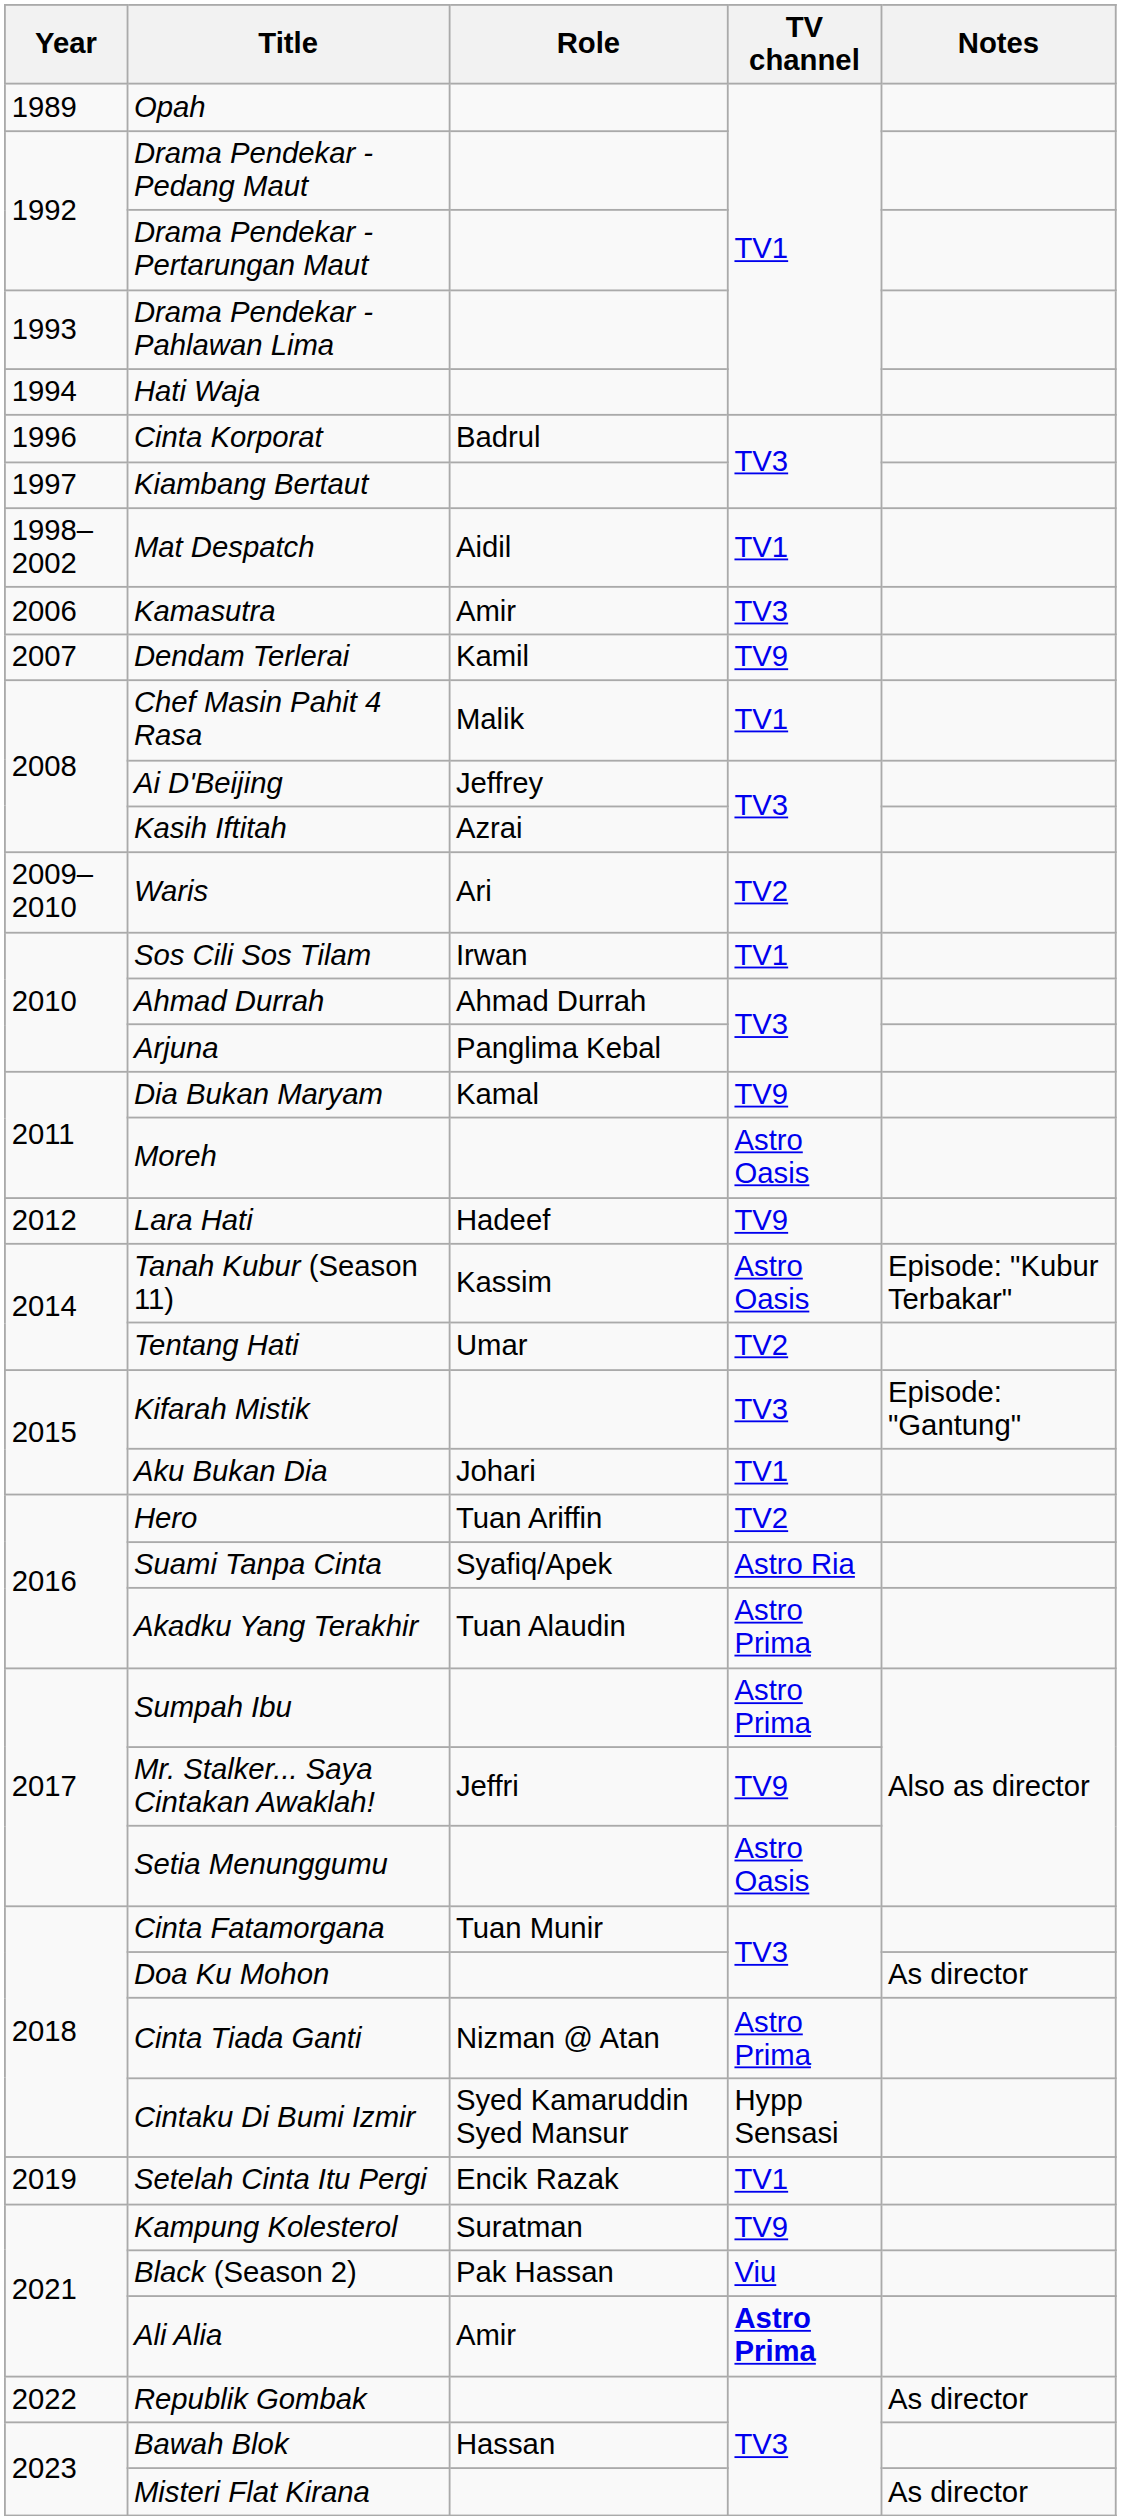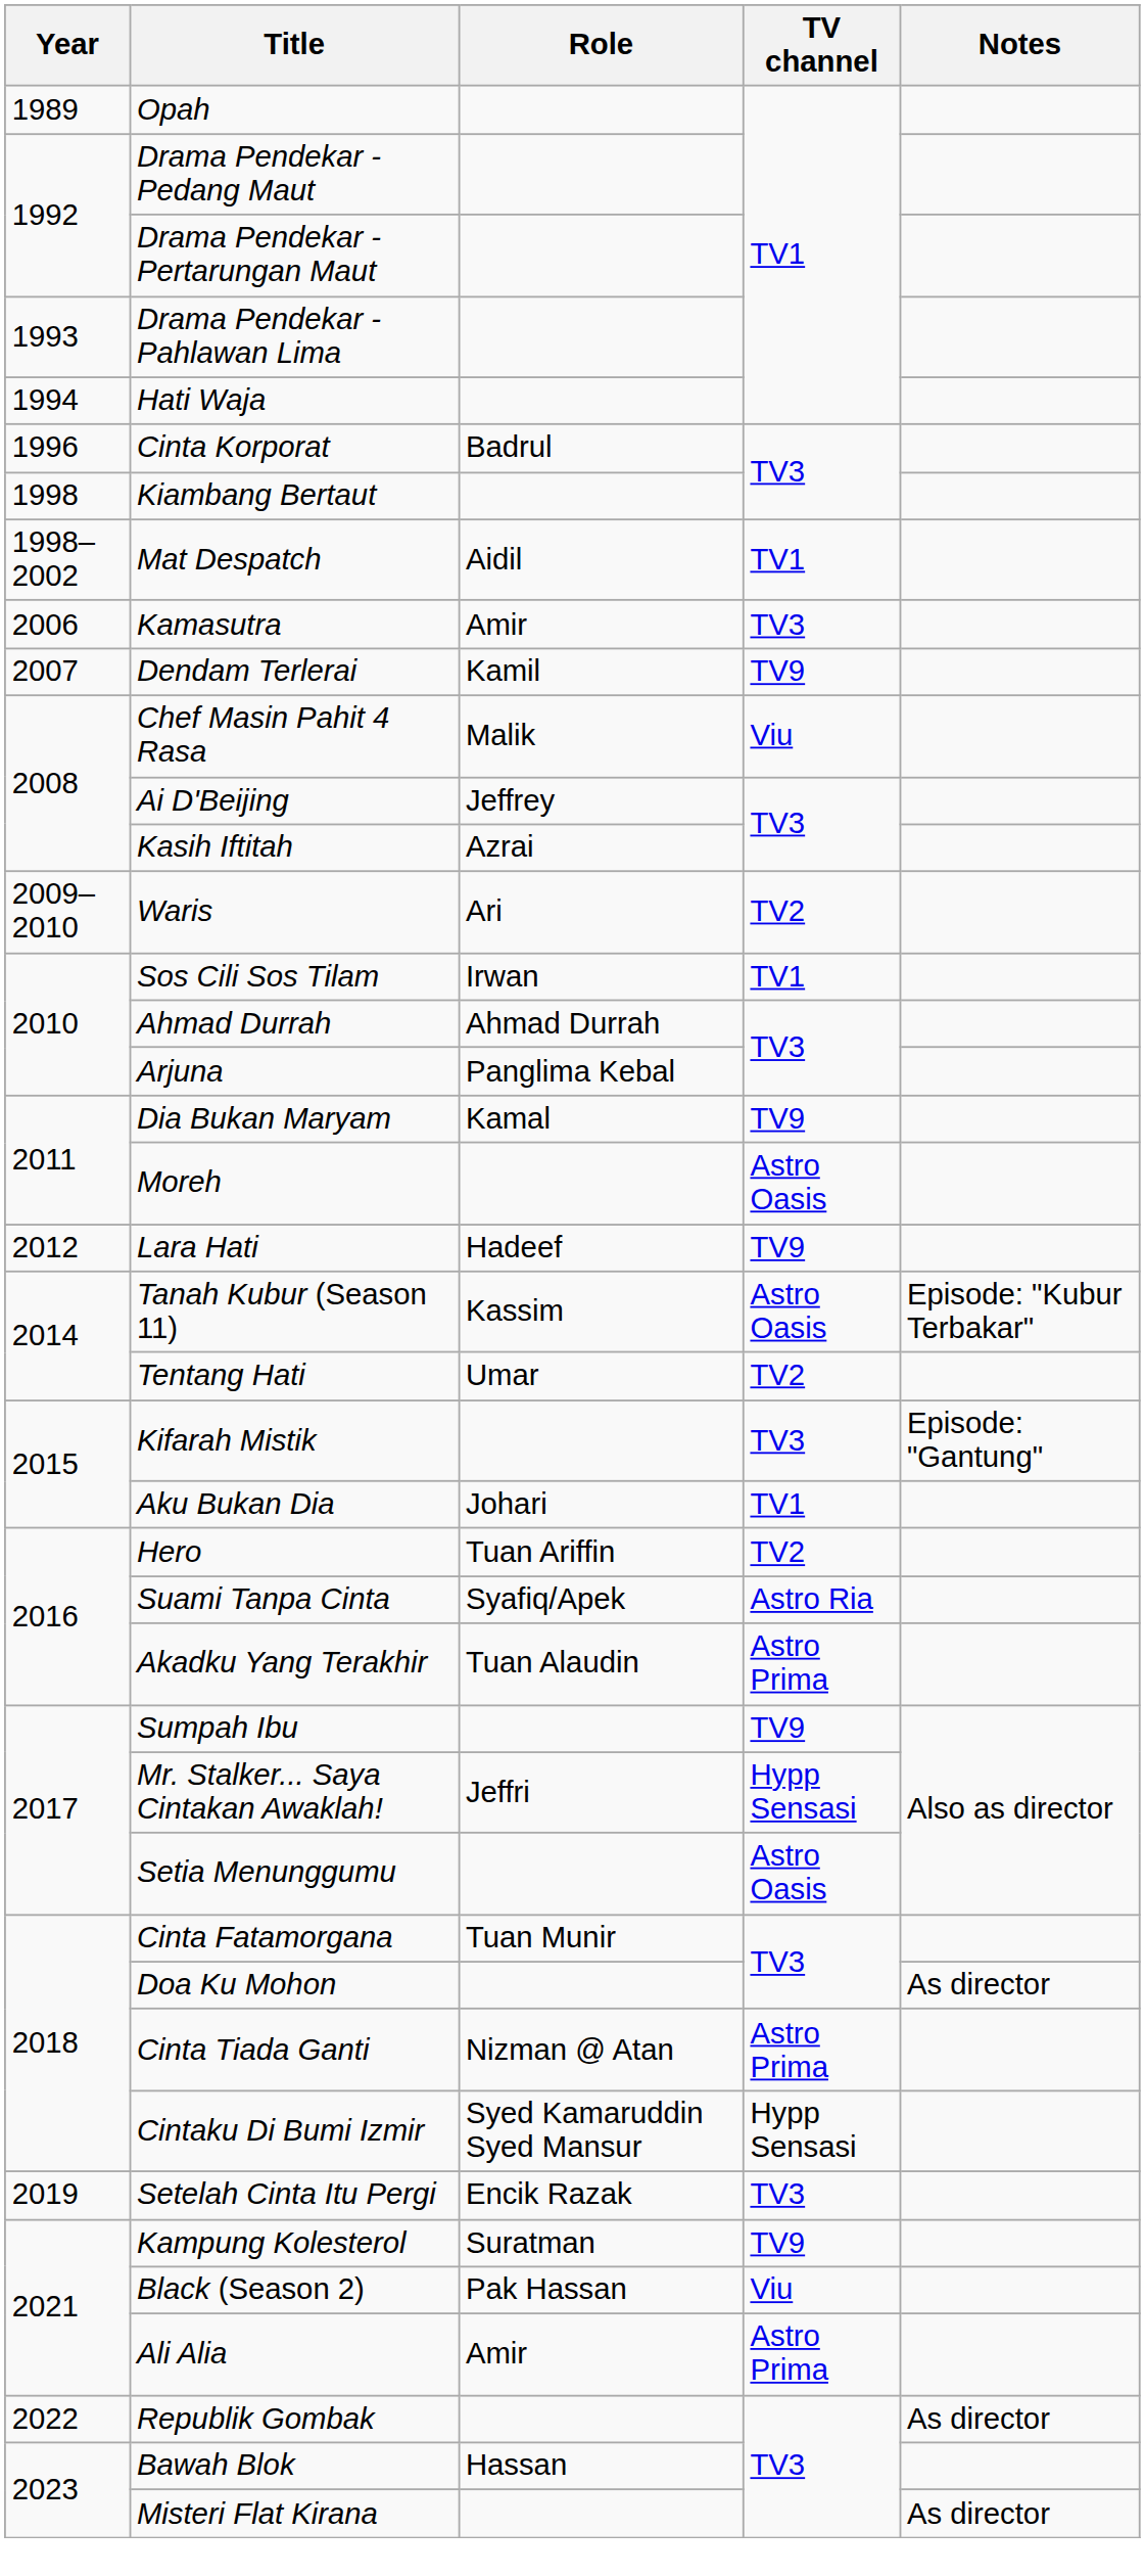 <table class="wikitable">
 <tr>
 <th>Year</th>
 <th>Title</th>
 <th>Role</th>
 <th>TV channel</th>
 <th>Notes</th>
 </tr>
 <tr>
 <td>1989</td>
 <td><em>Opah</em></td>
 <td></td>
 <td rowspan="5"><a href='#'>TV1</a></td>
 <td></td>
 </tr>
 <tr>
 <td rowspan="2">1992</td>
 <td><em>Drama Pendekar - Pedang Maut</em></td>
 <td></td>
 <td></td>
 </tr>
 <tr>
 <td><em>Drama Pendekar - Pertarungan Maut</em></td>
 <td></td>
 <td></td>
 </tr>
 <tr>
 <td>1993</td>
 <td><em>Drama Pendekar - Pahlawan Lima</em></td>
 <td></td>
 <td></td>
 </tr>
 <tr>
 <td>1994</td>
 <td><em>Hati Waja</em></td>
 <td></td>
 <td></td>
 </tr>
 <tr>
 <td>1996</td>
 <td><em>Cinta Korporat</em></td>
 <td>Badrul</td>
 <td rowspan="2"><a href='#'>TV3</a></td>
 <td></td>
 </tr>
 <tr>
-<td>1997</td>
+<td>1998</td>
 <td><em>Kiambang Bertaut</em></td>
 <td></td>
 <td></td>
 </tr>
 <tr>
 <td>1998–2002</td>
 <td><em>Mat Despatch</em></td>
 <td>Aidil</td>
 <td><a href='#'>TV1</a></td>
 <td></td>
 </tr>
 <tr>
 <td>2006</td>
 <td><em>Kamasutra</em></td>
 <td>Amir</td>
 <td><a href='#'>TV3</a></td>
 <td></td>
 </tr>
 <tr>
 <td>2007</td>
 <td><em>Dendam Terlerai</em></td>
 <td>Kamil</td>
 <td><a href='#'>TV9</a></td>
 <td></td>
 </tr>
 <tr>
 <td rowspan="3">2008</td>
 <td><em>Chef Masin Pahit 4 Rasa</em></td>
 <td>Malik</td>
-<td><a href='#'>TV1</a></td>
+<td><a href='#'>Viu</a></td>
 <td></td>
 </tr>
 <tr>
 <td><em>Ai D'Beijing</em></td>
 <td>Jeffrey</td>
 <td rowspan="2"><a href='#'>TV3</a></td>
 <td></td>
 </tr>
 <tr>
 <td><em>Kasih Iftitah</em></td>
 <td>Azrai</td>
 <td></td>
 </tr>
 <tr>
 <td>2009–2010</td>
 <td><em>Waris</em></td>
 <td>Ari</td>
 <td><a href='#'>TV2</a></td>
 <td></td>
 </tr>
 <tr>
 <td rowspan="3">2010</td>
 <td><em>Sos Cili Sos Tilam</em></td>
 <td>Irwan</td>
 <td><a href='#'>TV1</a></td>
 <td></td>
 </tr>
 <tr>
 <td><em>Ahmad Durrah</em></td>
 <td>Ahmad Durrah</td>
 <td rowspan="2"><a href='#'>TV3</a></td>
 <td></td>
 </tr>
 <tr>
 <td><em>Arjuna</em></td>
 <td>Panglima Kebal</td>
 <td></td>
 </tr>
 <tr>
 <td rowspan="2">2011</td>
 <td><em>Dia Bukan Maryam</em></td>
 <td>Kamal</td>
 <td><a href='#'>TV9</a></td>
 <td></td>
 </tr>
 <tr>
 <td><em>Moreh</em></td>
 <td></td>
 <td><a href='#'>Astro Oasis</a></td>
 <td></td>
 </tr>
 <tr>
 <td>2012</td>
 <td><em>Lara Hati</em></td>
 <td>Hadeef</td>
 <td><a href='#'>TV9</a></td>
 <td></td>
 </tr>
 <tr>
 <td rowspan="2">2014</td>
 <td><em>Tanah Kubur</em> (Season 11)</td>
 <td>Kassim</td>
 <td><a href='#'>Astro Oasis</a></td>
 <td>Episode: "Kubur Terbakar"</td>
 </tr>
 <tr>
 <td><em>Tentang Hati</em></td>
 <td>Umar</td>
 <td><a href='#'>TV2</a></td>
 <td></td>
 </tr>
 <tr>
 <td rowspan="2">2015</td>
 <td><em>Kifarah Mistik</em></td>
 <td></td>
 <td><a href='#'>TV3</a></td>
 <td>Episode: "Gantung"</td>
 </tr>
 <tr>
 <td><em>Aku Bukan Dia</em></td>
 <td>Johari</td>
 <td><a href='#'>TV1</a></td>
 <td></td>
 </tr>
 <tr>
 <td rowspan="3">2016</td>
 <td><em>Hero</em></td>
 <td>Tuan Ariffin</td>
 <td><a href='#'>TV2</a></td>
 <td></td>
 </tr>
 <tr>
 <td><em>Suami Tanpa Cinta</em></td>
 <td>Syafiq/Apek</td>
 <td><a href='#'>Astro Ria</a></td>
 <td></td>
 </tr>
 <tr>
 <td><em>Akadku Yang Terakhir</em></td>
 <td>Tuan Alaudin</td>
 <td><a href='#'>Astro Prima</a></td>
 <td></td>
 </tr>
 <tr>
 <td rowspan="3">2017</td>
 <td><em>Sumpah Ibu</em></td>
 <td></td>
-<td><a href='#'>Astro Prima</a></td>
+<td><a href='#'>TV9</a></td>
 <td rowspan="3">Also as director</td>
 </tr>
 <tr>
 <td><em>Mr. Stalker... Saya Cintakan Awaklah!</em></td>
 <td>Jeffri</td>
-<td><a href='#'>TV9</a></td>
+<td><a href='#'>Hypp Sensasi</a></td>
 </tr>
 <tr>
 <td><em>Setia Menunggumu</em></td>
 <td></td>
 <td><a href='#'>Astro Oasis</a></td>
 </tr>
 <tr>
 <td rowspan="4">2018</td>
 <td><em>Cinta Fatamorgana</em></td>
 <td>Tuan Munir</td>
 <td rowspan="2"><a href='#'>TV3</a></td>
 <td></td>
 </tr>
 <tr>
 <td><em>Doa Ku Mohon</em></td>
 <td></td>
 <td>As director</td>
 </tr>
 <tr>
 <td><em>Cinta Tiada Ganti</em></td>
 <td>Nizman @ Atan</td>
 <td><a href='#'>Astro Prima</a></td>
 <td></td>
 </tr>
 <tr>
 <td><em>Cintaku Di Bumi Izmir</em></td>
 <td>Syed Kamaruddin Syed Mansur</td>
 <td>Hypp Sensasi</td>
 <td></td>
 </tr>
 <tr>
 <td>2019</td>
 <td><em>Setelah Cinta Itu Pergi</em></td>
 <td>Encik Razak</td>
-<td><a href='#'>TV1</a></td>
+<td><a href='#'>TV3</a></td>
 <td></td>
 </tr>
 <tr>
 <td rowspan="3">2021</td>
 <td><em>Kampung Kolesterol</em></td>
 <td>Suratman</td>
 <td><a href='#'>TV9</a></td>
 <td></td>
 </tr>
 <tr>
 <td><em>Black</em> (Season 2)</td>
 <td>Pak Hassan</td>
 <td><a href='#'>Viu</a></td>
 <td></td>
 </tr>
 <tr>
 <td><em>Ali Alia</em></td>
 <td>Amir</td>
-<td><strong><a href='#'>Astro Prima</a></strong></td>
+<td><a href='#'>Astro Prima</a></td>
 <td></td>
 </tr>
 <tr>
 <td>2022</td>
 <td><em>Republik Gombak</em></td>
 <td></td>
 <td rowspan="3"><a href='#'>TV3</a></td>
 <td>As director</td>
 </tr>
 <tr>
 <td rowspan="2">2023</td>
 <td><em>Bawah Blok</em></td>
 <td>Hassan</td>
 <td></td>
 </tr>
 <tr>
 <td><em>Misteri Flat Kirana</em></td>
 <td></td>
 <td>As director</td>
 </tr>
 <tr>
 </tr>
 </table>
